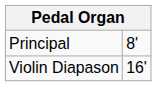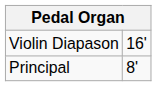 <table class="wikitable" align="left" style="margin: 5px;">
 <tr>
 <th colspan="2">Pedal Organ</th>
 </tr>
 <tr>
+<td>Violin Diapason</td>
+<td>16'</td>
+</tr>
+<tr>
 <td>Principal</td>
 <td>8'</td>
 </tr>
-<tr>
-<td>Violin Diapason</td>
-<td>16'</td>
-</tr>
 </table>
